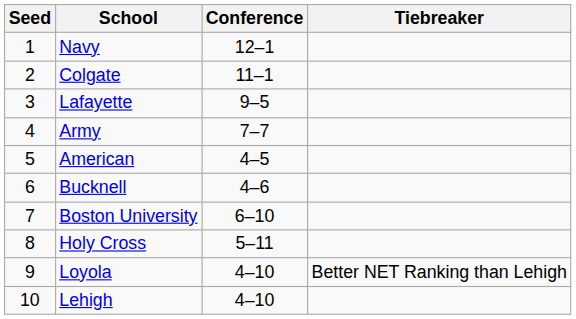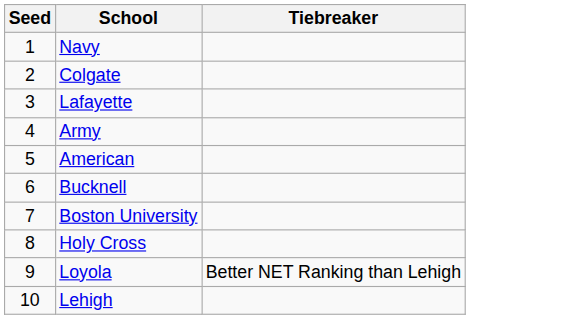 <table class="wikitable" style="text-align:center">
 <tr>
 <th>Seed</th>
 <th>School</th>
-<th>Conference</th>
 <th>Tiebreaker</th>
 </tr>
 <tr>
 <td>1</td>
 <td align=left><a href='#'>Navy</a></td>
-<td>12–1</td>
 <td align=left></td>
 </tr>
 <tr>
 <td>2</td>
 <td align=left><a href='#'>Colgate</a></td>
-<td>11–1</td>
 <td align=left></td>
 </tr>
 <tr>
 <td>3</td>
 <td align=left><a href='#'>Lafayette</a></td>
-<td>9–5</td>
 <td align=left></td>
 </tr>
 <tr>
 <td>4</td>
 <td align=left><a href='#'>Army</a></td>
-<td>7–7</td>
 <td align=left></td>
 </tr>
 <tr>
 <td>5</td>
 <td align=left><a href='#'>American</a></td>
-<td>4–5</td>
 <td align=left></td>
 </tr>
 <tr>
 <td>6</td>
 <td align=left><a href='#'>Bucknell</a></td>
-<td>4–6</td>
 <td align=left></td>
 </tr>
 <tr>
 <td>7</td>
 <td align=left><a href='#'>Boston University</a></td>
-<td>6–10</td>
 <td align=left></td>
 </tr>
 <tr>
 <td>8</td>
 <td align=left><a href='#'>Holy Cross</a></td>
-<td>5–11</td>
 <td align=left></td>
 </tr>
 <tr>
 <td>9</td>
 <td align=left><a href='#'>Loyola</a></td>
-<td>4–10</td>
 <td align=left>Better NET Ranking than Lehigh</td>
 </tr>
 <tr>
 <td>10</td>
 <td align=left><a href='#'>Lehigh</a></td>
-<td>4–10</td>
 <td align=left></td>
 </tr>
 </table>
